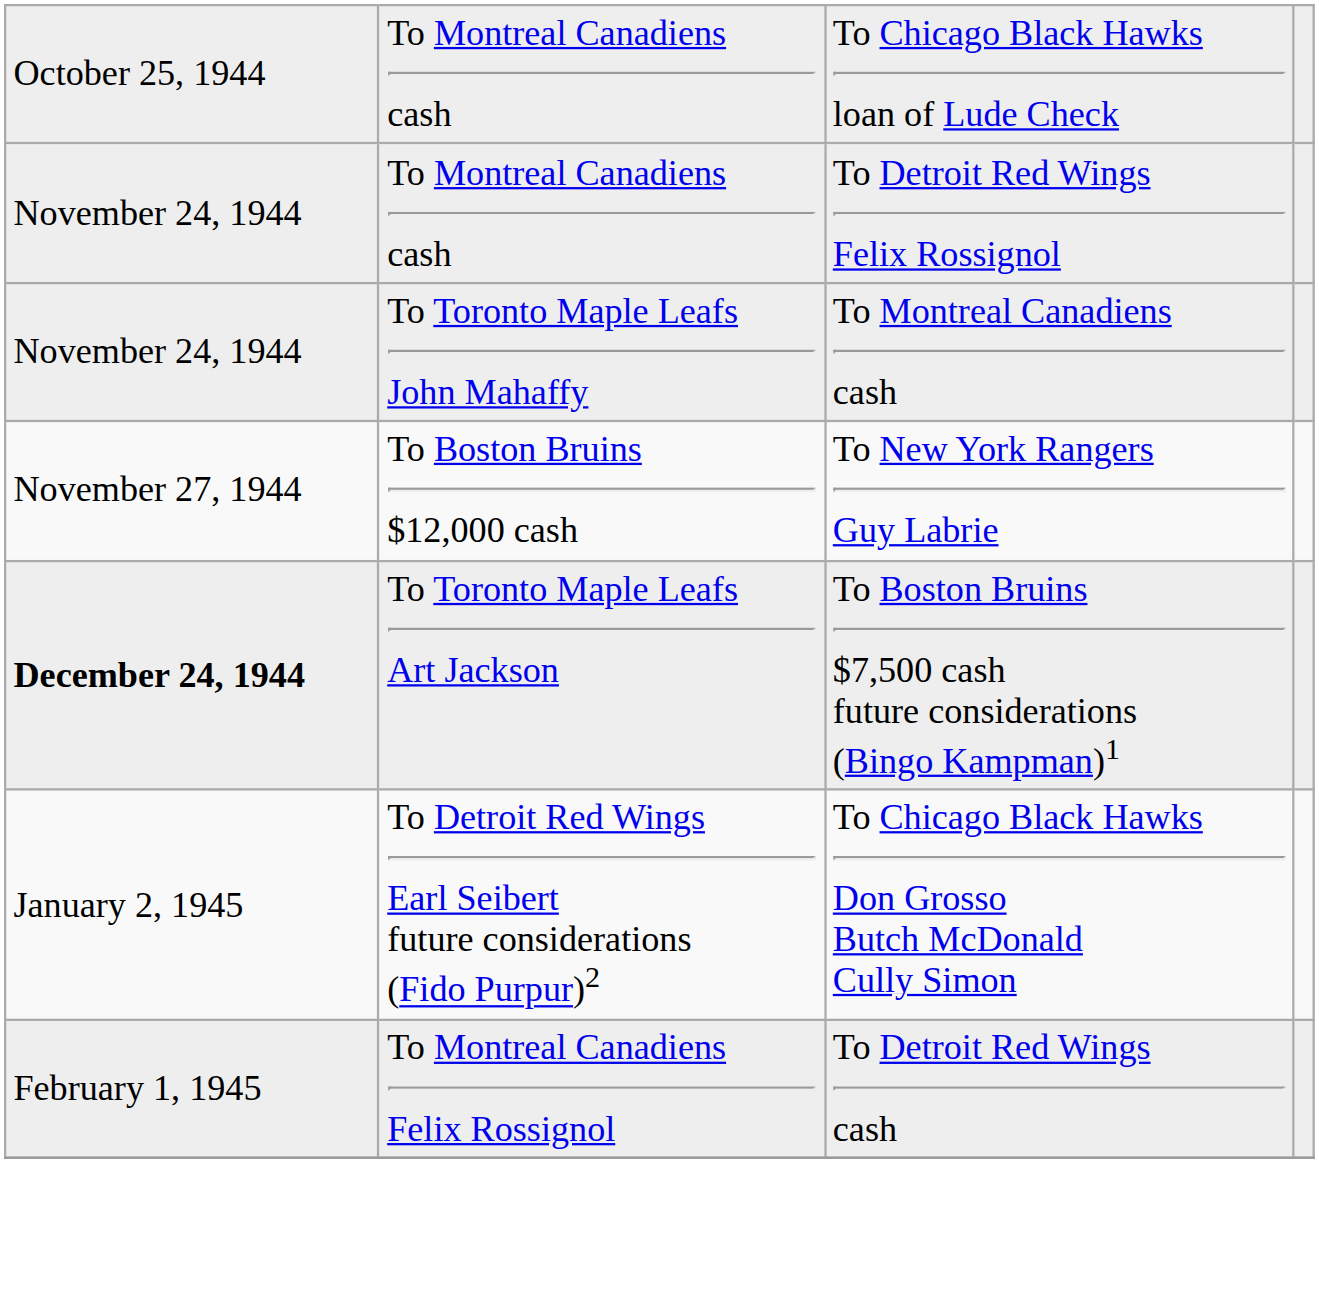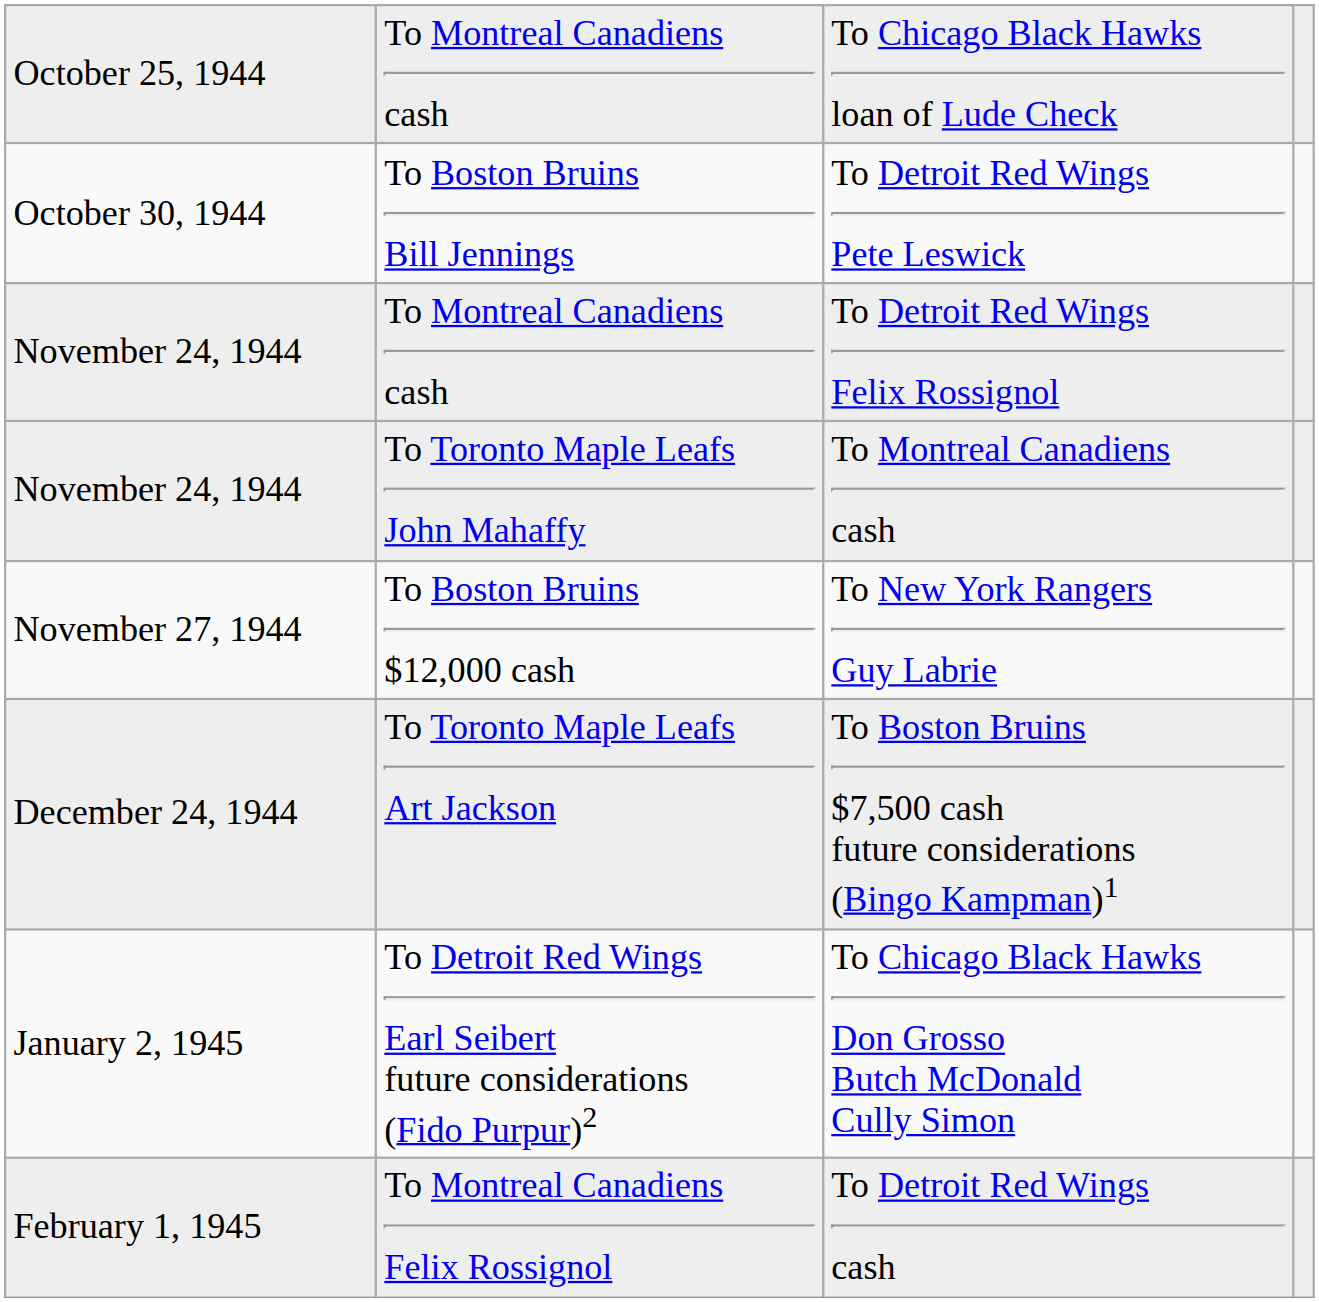 <table class="wikitable" style="border:1px solid #999999; width:580px;">
 <tr bgcolor="eeeeee">
 <td>October 25, 1944</td>
 <td valign="top">To <a href='#'>Montreal Canadiens</a><hr>cash</td>
 <td valign="top">To <a href='#'>Chicago Black Hawks</a><hr>loan of <a href='#'>Lude Check</a></td>
+<td></td>
+</tr>
+<tr>
+<td>October 30, 1944</td>
+<td valign="top">To <a href='#'>Boston Bruins</a><hr><a href='#'>Bill Jennings</a></td>
+<td valign="top">To <a href='#'>Detroit Red Wings</a><hr><a href='#'>Pete Leswick</a></td>
 <td></td>
 </tr>
 <tr bgcolor="eeeeee">
 <td>November 24, 1944</td>
 <td valign="top">To <a href='#'>Montreal Canadiens</a><hr>cash</td>
 <td valign="top">To <a href='#'>Detroit Red Wings</a><hr><a href='#'>Felix Rossignol</a></td>
 <td></td>
 </tr>
 <tr bgcolor="eeeeee">
 <td>November 24, 1944</td>
 <td valign="top">To <a href='#'>Toronto Maple Leafs</a><hr><a href='#'>John Mahaffy</a></td>
 <td valign="top">To <a href='#'>Montreal Canadiens</a><hr>cash</td>
 <td></td>
 </tr>
 <tr>
 <td>November 27, 1944</td>
 <td valign="top">To <a href='#'>Boston Bruins</a><hr>$12,000 cash</td>
 <td valign="top">To <a href='#'>New York Rangers</a><hr><a href='#'>Guy Labrie</a></td>
 <td></td>
 </tr>
 <tr bgcolor="eeeeee">
-<td><strong>December 24, 1944</strong></td>
+<td>December 24, 1944</td>
 <td valign="top">To <a href='#'>Toronto Maple Leafs</a><hr><a href='#'>Art Jackson</a></td>
 <td valign="top">To <a href='#'>Boston Bruins</a><hr>$7,500 cash<br>future considerations<br>(<a href='#'>Bingo Kampman</a>)<sup>1</sup></td>
 <td></td>
 </tr>
 <tr>
 <td>January 2, 1945</td>
 <td valign="top">To <a href='#'>Detroit Red Wings</a><hr><a href='#'>Earl Seibert</a><br>future considerations<br>(<a href='#'>Fido Purpur</a>)<sup>2</sup></td>
 <td valign="top">To <a href='#'>Chicago Black Hawks</a><hr><a href='#'>Don Grosso</a><br><a href='#'>Butch McDonald</a><br><a href='#'>Cully Simon</a></td>
 <td></td>
 </tr>
 <tr bgcolor="eeeeee">
 <td>February 1, 1945</td>
 <td valign="top">To <a href='#'>Montreal Canadiens</a><hr><a href='#'>Felix Rossignol</a></td>
 <td valign="top">To <a href='#'>Detroit Red Wings</a><hr>cash</td>
 <td></td>
 </tr>
 <tr bgcolor="eeeeee">
 </tr>
 </table>
